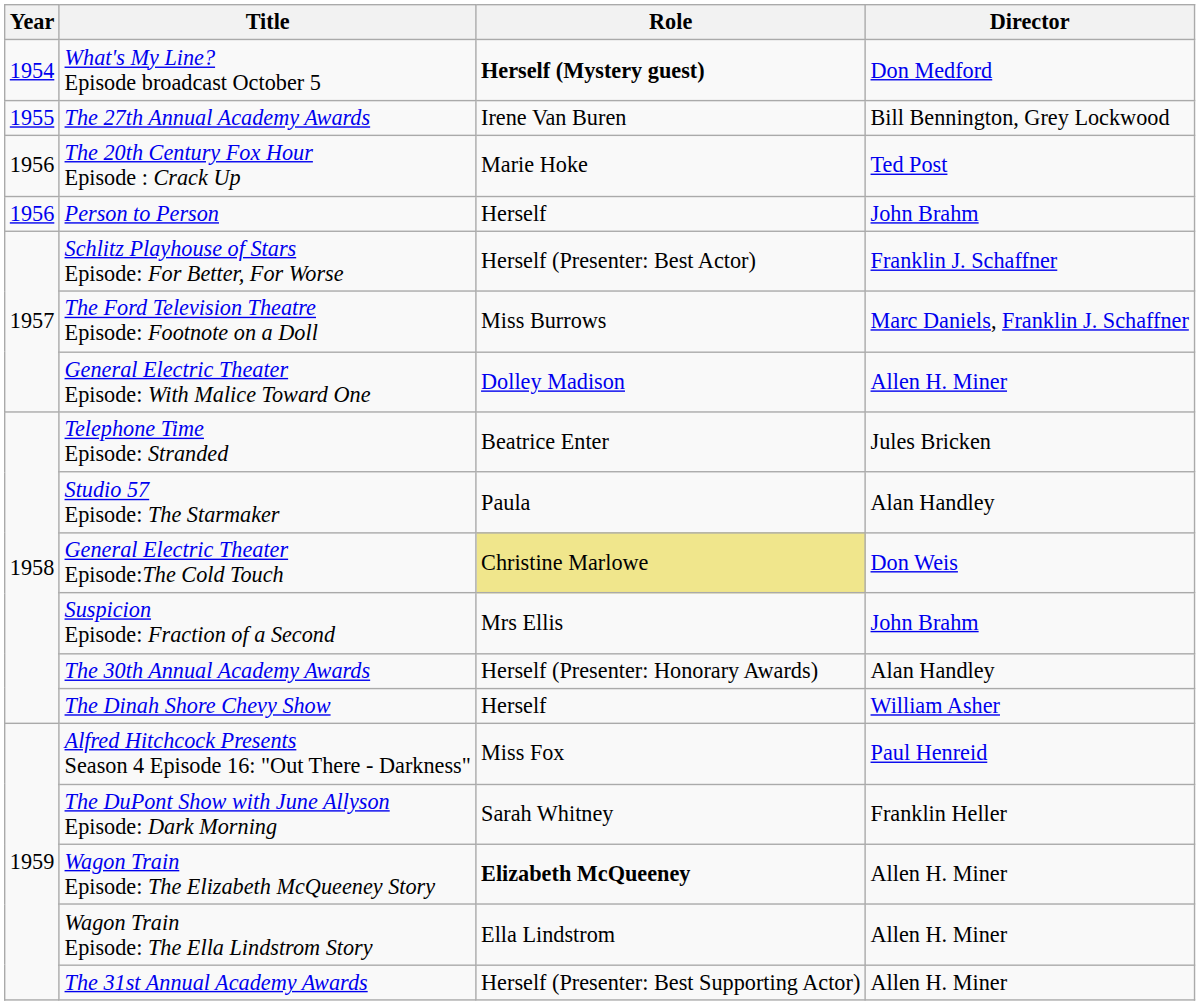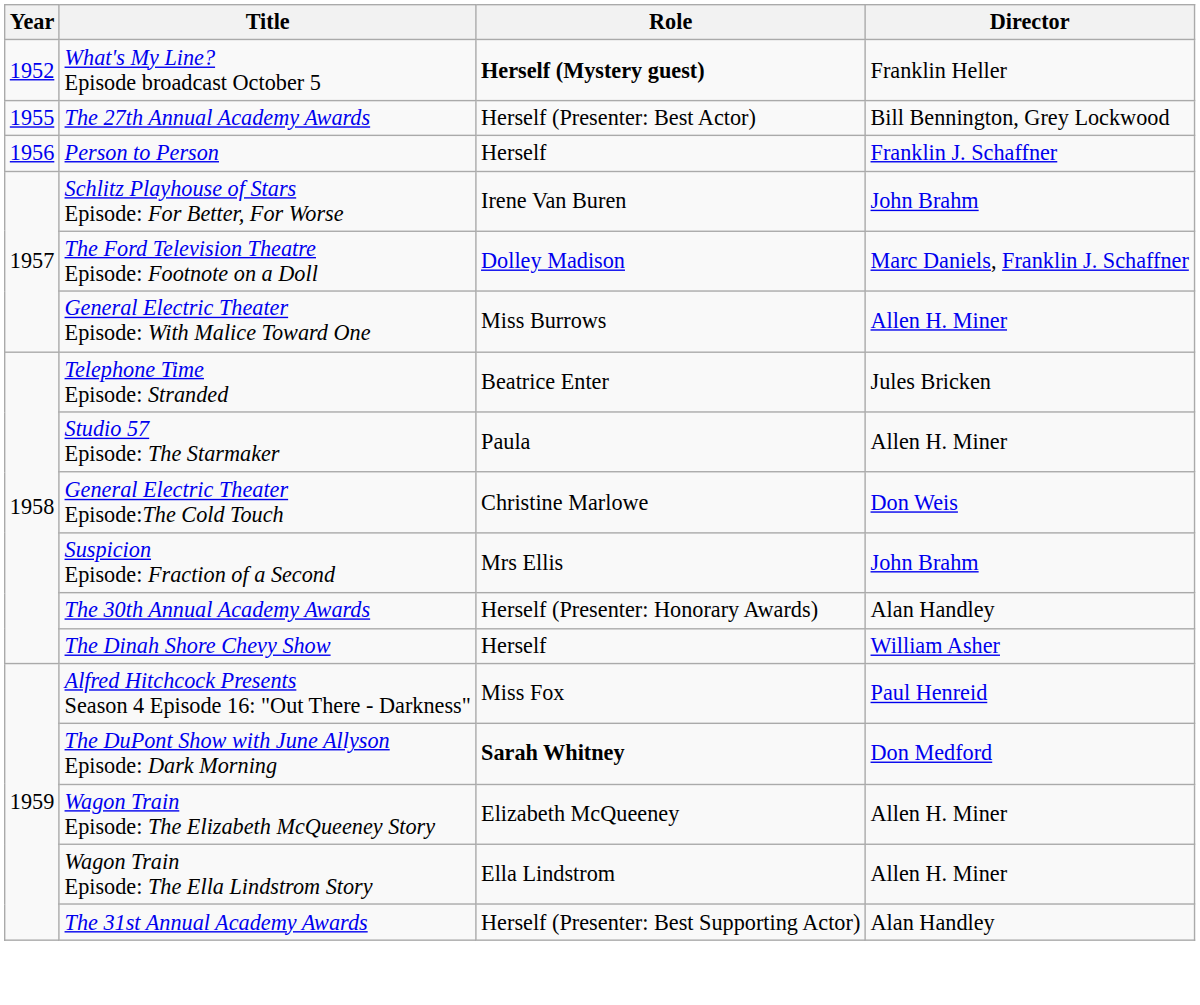 <table class="wikitable sortable">
 <tr>
 <th>Year</th>
 <th>Title</th>
 <th>Role</th>
 <th>Director</th>
 </tr>
 <tr>
-<td><a href='#'>1954</a></td>
+<td><a href='#'>1952</a></td>
 <td><em><a href='#'>What's My Line?</a></em><br>Episode broadcast October 5</td>
 <td><strong>Herself (Mystery guest)</strong></td>
-<td><a href='#'>Don Medford</a></td>
+<td>Franklin Heller</td>
 </tr>
 <tr>
 <td><a href='#'>1955</a></td>
 <td data-sort-value="27th Annual Academy Awards, The"><em><a href='#'>The 27th Annual Academy Awards</a></em></td>
-<td>Irene Van Buren</td>
+<td>Herself (Presenter: Best Actor)</td>
 <td>Bill Bennington, Grey Lockwood</td>
-</tr>
-<tr>
-<td>1956</td>
-<td data-sort-value="20th Century Fox Hour, The"><em><a href='#'>The 20th Century Fox Hour</a></em><br>Episode : <em>Crack Up</em></td>
-<td>Marie Hoke</td>
-<td><a href='#'>Ted Post</a></td>
 </tr>
 <tr>
 <td><a href='#'>1956</a></td>
 <td><em><a href='#'>Person to Person</a></em></td>
 <td>Herself</td>
-<td><a href='#'>John Brahm</a></td>
+<td><a href='#'>Franklin J. Schaffner</a></td>
 </tr>
 <tr>
 <td rowspan="3">1957</td>
 <td><em><a href='#'>Schlitz Playhouse of Stars</a></em><br>Episode: <em>For Better, For Worse</em></td>
-<td>Herself (Presenter: Best Actor)</td>
-<td><a href='#'>Franklin J. Schaffner</a></td>
+<td>Irene Van Buren</td>
+<td><a href='#'>John Brahm</a></td>
 </tr>
 <tr>
 <td data-sort-value="Ford Television Theatre, The"><em><a href='#'>The Ford Television Theatre</a></em><br>Episode: <em>Footnote on a Doll</em></td>
-<td>Miss Burrows</td>
+<td><a href='#'>Dolley Madison</a></td>
 <td><a href='#'>Marc Daniels</a>, <a href='#'>Franklin J. Schaffner</a></td>
 </tr>
 <tr>
 <td><em><a href='#'>General Electric Theater</a></em><br>Episode: <em>With Malice Toward One</em></td>
-<td><a href='#'>Dolley Madison</a></td>
+<td>Miss Burrows</td>
 <td><a href='#'>Allen H. Miner</a></td>
 </tr>
 <tr>
 <td rowspan="6">1958</td>
 <td><em><a href='#'>Telephone Time</a></em><br>Episode: <em>Stranded</em></td>
 <td>Beatrice Enter</td>
 <td>Jules Bricken</td>
 </tr>
 <tr>
 <td><em><a href='#'>Studio 57</a></em><br>Episode: <em>The Starmaker</em></td>
 <td>Paula</td>
-<td>Alan Handley</td>
+<td>Allen H. Miner</td>
 </tr>
 <tr>
 <td><em><a href='#'>General Electric Theater</a></em><br>Episode:<em>The Cold Touch</em></td>
-<td style="background: khaki;">Christine Marlowe</td>
+<td>Christine Marlowe</td>
 <td><a href='#'>Don Weis</a></td>
 </tr>
 <tr>
 <td><em><a href='#'>Suspicion</a></em><br>Episode: <em>Fraction of a Second</em></td>
 <td>Mrs Ellis</td>
 <td><a href='#'>John Brahm</a></td>
 </tr>
 <tr>
 <td data-sort-value="30th Annual Academy Awards, The"><em><a href='#'>The 30th Annual Academy Awards</a></em></td>
 <td>Herself (Presenter: Honorary Awards)</td>
 <td>Alan Handley</td>
 </tr>
 <tr>
 <td data-sort-value="Dinah Shore Chevy Show, The"><em><a href='#'>The Dinah Shore Chevy Show</a></em></td>
 <td>Herself</td>
 <td><a href='#'>William Asher</a></td>
 </tr>
 <tr>
 <td rowspan="5">1959</td>
 <td><em><a href='#'>Alfred Hitchcock Presents</a></em><br>Season 4 Episode 16: "Out There - Darkness"</td>
 <td>Miss Fox</td>
 <td><a href='#'>Paul Henreid</a></td>
 </tr>
 <tr>
 <td data-sort-value="DuPont Show with June Allyson, The"><em><a href='#'>The DuPont Show with June Allyson</a></em><br>Episode: <em>Dark Morning</em></td>
-<td>Sarah Whitney</td>
-<td>Franklin Heller</td>
+<td><strong>Sarah Whitney</strong></td>
+<td><a href='#'>Don Medford</a></td>
 </tr>
 <tr>
 <td><em><a href='#'>Wagon Train</a></em><br>Episode: <em>The Elizabeth McQueeney Story</em></td>
-<td><strong>Elizabeth McQueeney</strong></td>
+<td>Elizabeth McQueeney</td>
 <td>Allen H. Miner</td>
 </tr>
 <tr>
 <td><em>Wagon Train</em><br>Episode: <em>The Ella Lindstrom Story</em></td>
 <td>Ella Lindstrom</td>
 <td>Allen H. Miner </td>
 </tr>
 <tr>
 <td data-sort-value="31st Annual Academy Awards, The"><em><a href='#'>The 31st Annual Academy Awards</a></em></td>
 <td>Herself (Presenter: Best Supporting Actor)</td>
-<td>Allen H. Miner</td>
+<td>Alan Handley</td>
 </tr>
 </table>
